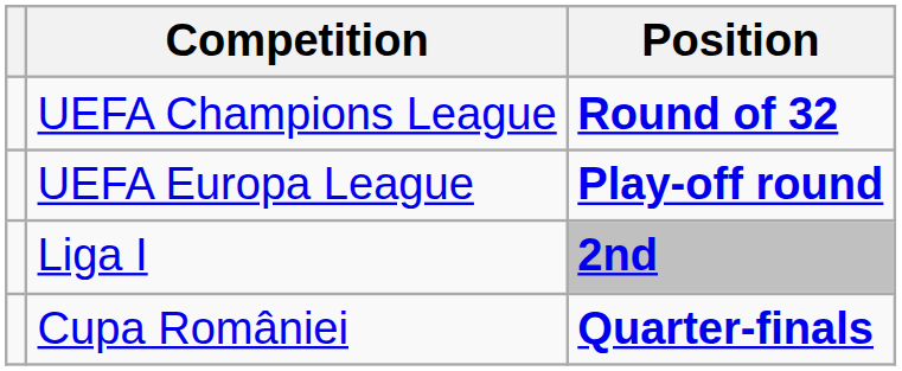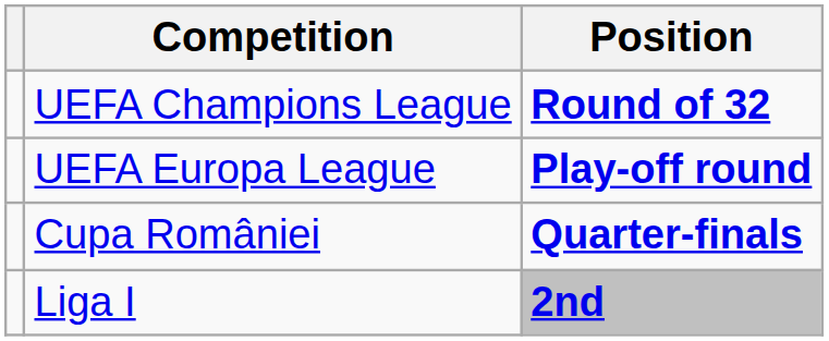 <table class="wikitable">
 <tr>
 <th></th>
 <th>Competition</th>
 <th>Position</th>
 </tr>
 <tr>
 <td></td>
 <td><a href='#'>UEFA Champions League</a></td>
 <td><strong><a href='#'>Round of 32</a></strong></td>
 </tr>
 <tr>
 <td></td>
 <td><a href='#'>UEFA Europa League</a></td>
 <td><strong><a href='#'>Play-off round</a></strong></td>
 </tr>
 <tr>
 <td></td>
+<td><a href='#'>Cupa României</a></td>
+<td><strong><a href='#'>Quarter-finals</a></strong></td>
+</tr>
+<tr>
+<td></td>
 <td><a href='#'>Liga I</a></td>
 <td style="background:silver;"><strong><a href='#'>2nd</a></strong></td>
 </tr>
-<tr>
-<td></td>
-<td><a href='#'>Cupa României</a></td>
-<td><strong><a href='#'>Quarter-finals</a></strong></td>
-</tr>
 </table>
